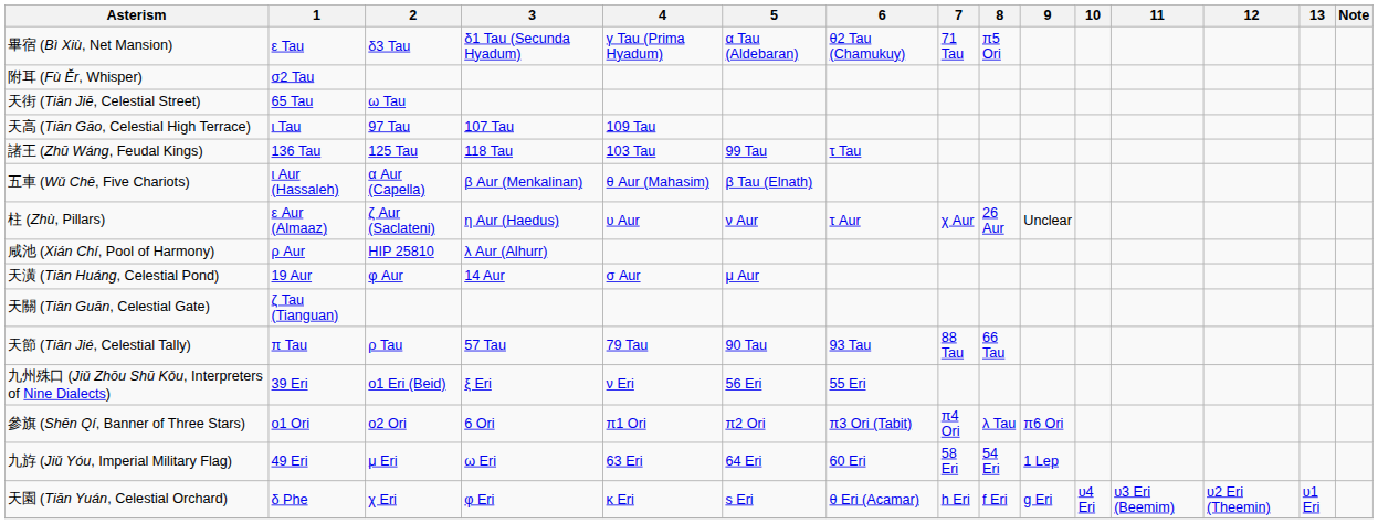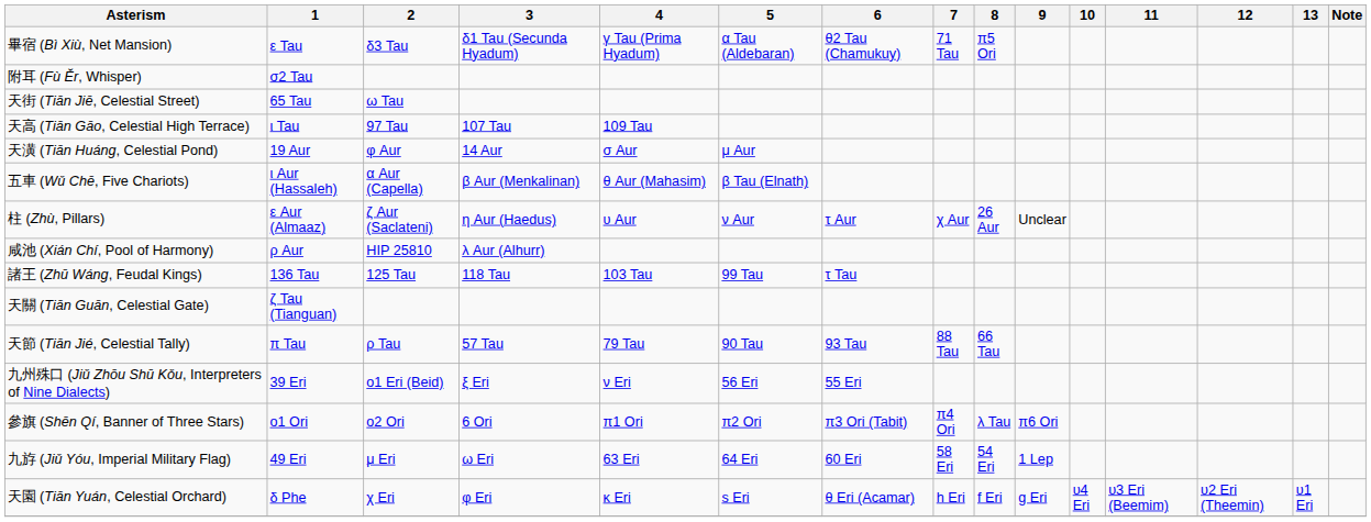 <table class = "wikitable">
 <tr>
 <th>Asterism</th>
 <th>1</th>
 <th>2</th>
 <th>3</th>
 <th>4</th>
 <th>5</th>
 <th>6</th>
 <th>7</th>
 <th>8</th>
 <th>9</th>
 <th>10</th>
 <th>11</th>
 <th>12</th>
 <th>13</th>
 <th>Note</th>
 </tr>
 <tr>
 <td>畢宿 (<em>Bì Xiù</em>, Net Mansion)</td>
 <td><a href='#'>ε Tau</a></td>
 <td><a href='#'>δ3 Tau</a></td>
 <td><a href='#'>δ1 Tau (Secunda Hyadum)</a></td>
 <td><a href='#'>γ Tau (Prima Hyadum)</a></td>
 <td><a href='#'>α Tau (Aldebaran)</a></td>
 <td><a href='#'>θ2 Tau (Chamukuy)</a></td>
 <td><a href='#'>71 Tau</a></td>
 <td><a href='#'>π5 Ori</a></td>
 <td></td>
 <td></td>
 <td></td>
 <td></td>
 <td></td>
 <td></td>
 </tr>
 <tr>
 <td>附耳 (<em>Fù Ěr</em>, Whisper)</td>
 <td><a href='#'>σ2 Tau</a></td>
 <td></td>
 <td></td>
 <td></td>
 <td></td>
 <td></td>
 <td></td>
 <td></td>
 <td></td>
 <td></td>
 <td></td>
 <td></td>
 <td></td>
 <td></td>
 </tr>
 <tr>
 <td>天街 (<em>Tiān Jiē</em>, Celestial Street)</td>
 <td><a href='#'>65 Tau</a></td>
 <td><a href='#'>ω Tau</a></td>
 <td></td>
 <td></td>
 <td></td>
 <td></td>
 <td></td>
 <td></td>
 <td></td>
 <td></td>
 <td></td>
 <td></td>
 <td></td>
 <td></td>
 </tr>
 <tr>
 <td>天高 (<em>Tiān Gāo</em>, Celestial High Terrace)</td>
 <td><a href='#'>ι Tau</a></td>
 <td><a href='#'>97 Tau</a></td>
 <td><a href='#'>107 Tau</a></td>
 <td><a href='#'>109 Tau</a></td>
 <td></td>
 <td></td>
 <td></td>
 <td></td>
 <td></td>
 <td></td>
 <td></td>
 <td></td>
 <td></td>
 <td></td>
 </tr>
 <tr>
-<td>諸王 (<em>Zhū Wáng</em>, Feudal Kings)</td>
-<td><a href='#'>136 Tau</a></td>
-<td><a href='#'>125 Tau</a></td>
-<td><a href='#'>118 Tau</a></td>
-<td><a href='#'>103 Tau</a></td>
-<td><a href='#'>99 Tau</a></td>
-<td><a href='#'>τ Tau</a></td>
+<td>天潢 (<em>Tiān Huáng</em>, Celestial Pond)</td>
+<td><a href='#'>19 Aur</a></td>
+<td><a href='#'>φ Aur</a></td>
+<td><a href='#'>14 Aur</a></td>
+<td><a href='#'>σ Aur</a></td>
+<td><a href='#'>μ Aur</a></td>
+<td></td>
 <td></td>
 <td></td>
 <td></td>
 <td></td>
 <td></td>
 <td></td>
 <td></td>
 <td></td>
 </tr>
 <tr>
 <td>五車 (<em>Wǔ Chē</em>, Five Chariots)</td>
 <td><a href='#'>ι Aur (Hassaleh)</a></td>
 <td><a href='#'>α Aur (Capella)</a></td>
 <td><a href='#'>β Aur (Menkalinan)</a></td>
 <td><a href='#'>θ Aur (Mahasim)</a></td>
 <td><a href='#'>β Tau (Elnath)</a></td>
 <td></td>
 <td></td>
 <td></td>
 <td></td>
 <td></td>
 <td></td>
 <td></td>
 <td></td>
 <td></td>
 </tr>
 <tr>
 <td>柱 (<em>Zhù</em>, Pillars)</td>
 <td><a href='#'>ε Aur (Almaaz)</a></td>
 <td><a href='#'>ζ Aur (Saclateni)</a></td>
 <td><a href='#'>η Aur (Haedus)</a></td>
 <td><a href='#'>υ Aur</a></td>
 <td><a href='#'>ν Aur</a></td>
 <td><a href='#'>τ Aur</a></td>
 <td><a href='#'>χ Aur</a></td>
 <td><a href='#'>26 Aur</a></td>
 <td>Unclear</td>
 <td></td>
 <td></td>
 <td></td>
 <td></td>
 <td></td>
 </tr>
 <tr>
 <td>咸池 (<em>Xián Chí</em>, Pool of Harmony)</td>
 <td><a href='#'>ρ Aur</a></td>
 <td><a href='#'>HIP 25810</a></td>
 <td><a href='#'>λ Aur (Alhurr)</a></td>
 <td></td>
 <td></td>
 <td></td>
 <td></td>
 <td></td>
 <td></td>
 <td></td>
 <td></td>
 <td></td>
 <td></td>
 <td></td>
 </tr>
 <tr>
-<td>天潢 (<em>Tiān Huáng</em>, Celestial Pond)</td>
-<td><a href='#'>19 Aur</a></td>
-<td><a href='#'>φ Aur</a></td>
-<td><a href='#'>14 Aur</a></td>
-<td><a href='#'>σ Aur</a></td>
-<td><a href='#'>μ Aur</a></td>
-<td></td>
+<td>諸王 (<em>Zhū Wáng</em>, Feudal Kings)</td>
+<td><a href='#'>136 Tau</a></td>
+<td><a href='#'>125 Tau</a></td>
+<td><a href='#'>118 Tau</a></td>
+<td><a href='#'>103 Tau</a></td>
+<td><a href='#'>99 Tau</a></td>
+<td><a href='#'>τ Tau</a></td>
 <td></td>
 <td></td>
 <td></td>
 <td></td>
 <td></td>
 <td></td>
 <td></td>
 <td></td>
 </tr>
 <tr>
 <td>天關 (<em>Tiān Guān</em>, Celestial Gate)</td>
 <td><a href='#'>ζ Tau (Tianguan)</a></td>
 <td></td>
 <td></td>
 <td></td>
 <td></td>
 <td></td>
 <td></td>
 <td></td>
 <td></td>
 <td></td>
 <td></td>
 <td></td>
 <td></td>
 <td></td>
 </tr>
 <tr>
 <td>天節 (<em>Tiān Jié</em>, Celestial Tally)</td>
 <td><a href='#'>π Tau</a></td>
 <td><a href='#'>ρ Tau</a></td>
 <td><a href='#'>57 Tau</a></td>
 <td><a href='#'>79 Tau</a></td>
 <td><a href='#'>90 Tau</a></td>
 <td><a href='#'>93 Tau</a></td>
 <td><a href='#'>88 Tau</a></td>
 <td><a href='#'>66 Tau</a></td>
 <td></td>
 <td></td>
 <td></td>
 <td></td>
 <td></td>
 <td></td>
 </tr>
 <tr>
 <td>九州殊口 (<em>Jiǔ Zhōu Shū Kǒu</em>, Interpreters of <a href='#'>Nine Dialects</a>)</td>
 <td><a href='#'>39 Eri</a></td>
 <td><a href='#'>ο1 Eri (Beid)</a></td>
 <td><a href='#'>ξ Eri</a></td>
 <td><a href='#'>ν Eri</a></td>
 <td><a href='#'>56 Eri</a></td>
 <td><a href='#'>55 Eri</a></td>
 <td></td>
 <td></td>
 <td></td>
 <td></td>
 <td></td>
 <td></td>
 <td></td>
 <td></td>
 </tr>
 <tr>
 <td>參旗 (<em>Shēn Qí</em>, Banner of Three Stars)</td>
 <td><a href='#'>ο1 Ori</a></td>
 <td><a href='#'>ο2 Ori</a></td>
 <td><a href='#'>6 Ori</a></td>
 <td><a href='#'>π1 Ori</a></td>
 <td><a href='#'>π2 Ori</a></td>
 <td><a href='#'>π3 Ori (Tabit)</a></td>
 <td><a href='#'>π4 Ori</a></td>
 <td><a href='#'>λ Tau</a></td>
 <td><a href='#'>π6 Ori</a></td>
 <td></td>
 <td></td>
 <td></td>
 <td></td>
 <td></td>
 </tr>
 <tr>
 <td>九斿 (<em>Jiǔ Yóu</em>, Imperial Military Flag)</td>
 <td><a href='#'>49 Eri</a></td>
 <td><a href='#'>μ Eri</a></td>
 <td><a href='#'>ω Eri</a></td>
 <td><a href='#'>63 Eri</a></td>
 <td><a href='#'>64 Eri</a></td>
 <td><a href='#'>60 Eri</a></td>
 <td><a href='#'>58 Eri</a></td>
 <td><a href='#'>54 Eri</a></td>
 <td><a href='#'>1 Lep</a></td>
 <td></td>
 <td></td>
 <td></td>
 <td></td>
 <td></td>
 </tr>
 <tr>
 <td>天園 (<em>Tiān Yuán</em>, Celestial Orchard)</td>
 <td><a href='#'>δ Phe</a></td>
 <td><a href='#'>χ Eri</a></td>
 <td><a href='#'>φ Eri</a></td>
 <td><a href='#'>κ Eri</a></td>
 <td><a href='#'>s Eri</a></td>
 <td><a href='#'>θ Eri (Acamar)</a></td>
 <td><a href='#'>h Eri</a></td>
 <td><a href='#'>f Eri</a></td>
 <td><a href='#'>g Eri</a></td>
 <td><a href='#'>υ4 Eri</a></td>
 <td><a href='#'>υ3 Eri (Beemim)</a></td>
 <td><a href='#'>υ2 Eri (Theemin)</a></td>
 <td><a href='#'>υ1 Eri</a></td>
 <td></td>
 </tr>
 <tr>
 </tr>
 </table>
